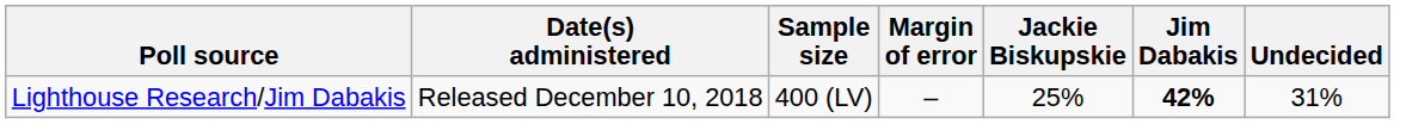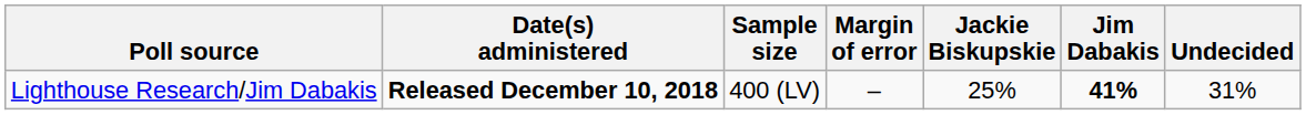 <table class="wikitable" style="font-size:90%;text-align:center;">
 <tr valign=bottom>
 <th>Poll source</th>
 <th>Date(s)<br>administered</th>
 <th>Sample<br>size</th>
 <th>Margin<br>of error</th>
 <th style="width:40px;">Jackie<br>Biskupskie</th>
 <th style="width:40px;">Jim<br>Dabakis</th>
 <th>Undecided</th>
 </tr>
 <tr>
 <td style="text-align:left;"><a href='#'>Lighthouse Research</a>/<a href='#'>Jim Dabakis</a></td>
-<td>Released December 10, 2018</td>
+<td><strong>Released December 10, 2018</strong></td>
 <td>400 (LV)</td>
 <td>–</td>
 <td>25%</td>
-<td><strong>42%</strong></td>
+<td><strong>41%</strong></td>
 <td>31%</td>
 </tr>
 </table>
